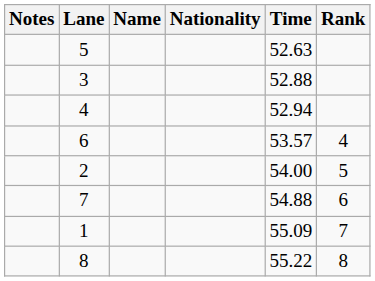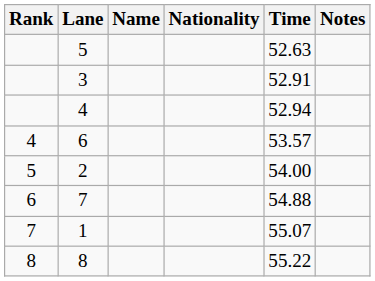 <table class="wikitable sortable" style="text-align:center">
 <tr>
-<th>Notes</th>
+<th>Rank</th>
 <th>Lane</th>
 <th>Name</th>
 <th>Nationality</th>
 <th>Time</th>
-<th>Rank</th>
+<th>Notes</th>
 </tr>
 <tr>
 <td></td>
 <td>5</td>
 <td align=left></td>
 <td align=left></td>
 <td>52.63</td>
 <td></td>
 </tr>
 <tr>
 <td></td>
 <td>3</td>
 <td align=left></td>
 <td align=left></td>
-<td>52.88</td>
+<td>52.91</td>
 <td></td>
 </tr>
 <tr>
 <td></td>
 <td>4</td>
 <td align=left></td>
 <td align=left></td>
 <td>52.94</td>
 <td></td>
 </tr>
 <tr>
-<td></td>
+<td>4</td>
 <td>6</td>
 <td align=left></td>
 <td align=left></td>
 <td>53.57</td>
-<td>4</td>
+<td></td>
 </tr>
 <tr>
-<td></td>
+<td>5</td>
 <td>2</td>
 <td align=left></td>
 <td align=left></td>
 <td>54.00</td>
-<td>5</td>
+<td></td>
 </tr>
 <tr>
-<td></td>
+<td>6</td>
 <td>7</td>
 <td align=left></td>
 <td align=left></td>
 <td>54.88</td>
-<td>6</td>
+<td></td>
 </tr>
 <tr>
-<td></td>
+<td>7</td>
 <td>1</td>
 <td align=left></td>
 <td align=left></td>
-<td>55.09</td>
-<td>7</td>
+<td>55.07</td>
+<td></td>
 </tr>
 <tr>
-<td></td>
+<td>8</td>
 <td>8</td>
 <td align=left></td>
 <td align=left></td>
 <td>55.22</td>
-<td>8</td>
+<td></td>
 </tr>
 </table>
